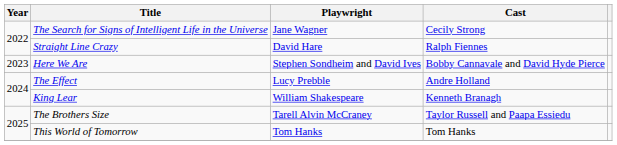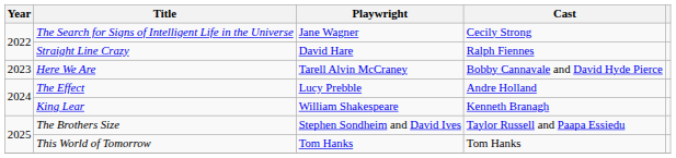 <table class="wikitable plainrowheaders" style="margin-right: 0;">
 <tr>
 <th scope="col">Year</th>
 <th scope="col">Title</th>
 <th scope="col">Playwright</th>
 <th scope="col">Cast</th>
 <th scope="col"></th>
 </tr>
 <tr>
 <td rowspan=2>2022</td>
 <td><em><a href='#'>The Search for Signs of Intelligent Life in the Universe</a></em></td>
 <td><a href='#'>Jane Wagner</a></td>
 <td><a href='#'>Cecily Strong</a></td>
 <td></td>
 </tr>
 <tr>
 <td><em><a href='#'>Straight Line Crazy</a></em></td>
 <td><a href='#'>David Hare</a></td>
 <td><a href='#'>Ralph Fiennes</a></td>
 <td></td>
 </tr>
 <tr>
 <td>2023</td>
 <td><em><a href='#'>Here We Are</a></em></td>
-<td><a href='#'>Stephen Sondheim</a> and <a href='#'>David Ives</a></td>
+<td><a href='#'>Tarell Alvin McCraney</a></td>
 <td><a href='#'>Bobby Cannavale</a> and <a href='#'>David Hyde Pierce</a></td>
 <td></td>
 </tr>
 <tr>
 <td rowspan=2>2024</td>
 <td><em><a href='#'>The Effect</a></em></td>
 <td><a href='#'>Lucy Prebble</a></td>
 <td><a href='#'>Andre Holland</a></td>
 <td></td>
 </tr>
 <tr>
 <td><em><a href='#'>King Lear</a></em></td>
 <td><a href='#'>William Shakespeare</a></td>
 <td><a href='#'>Kenneth Branagh</a></td>
 <td></td>
 </tr>
 <tr>
 <td rowspan=2>2025</td>
 <td><em>The Brothers Size</em></td>
-<td><a href='#'>Tarell Alvin McCraney</a></td>
+<td><a href='#'>Stephen Sondheim</a> and <a href='#'>David Ives</a></td>
 <td><a href='#'>Taylor Russell</a> and <a href='#'>Paapa Essiedu</a></td>
 <td></td>
 </tr>
 <tr>
 <td><em>This World of Tomorrow</em></td>
 <td><a href='#'>Tom Hanks</a></td>
 <td>Tom Hanks</td>
 <td></td>
 </tr>
 <tr>
 </tr>
 </table>
